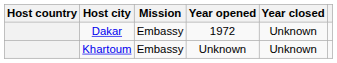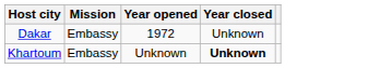 <table class="wikitable plainrowheaders" style="text-align:center;">
 <tr>
-<th scope="col">Host country</th>
 <th scope="col">Host city</th>
 <th scope="col">Mission</th>
 <th scope="col">Year opened</th>
 <th scope="col">Year closed</th>
 <th scope="col"></th>
 </tr>
 <tr>
-<th scope="row"></th>
 <td><a href='#'>Dakar</a></td>
 <td>Embassy</td>
 <td>1972</td>
 <td>Unknown</td>
 <td></td>
 </tr>
 <tr>
-<th scope="row"></th>
 <td><a href='#'>Khartoum</a></td>
 <td>Embassy</td>
 <td>Unknown</td>
-<td>Unknown</td>
+<td><strong>Unknown</strong></td>
 <td></td>
 </tr>
 </table>
